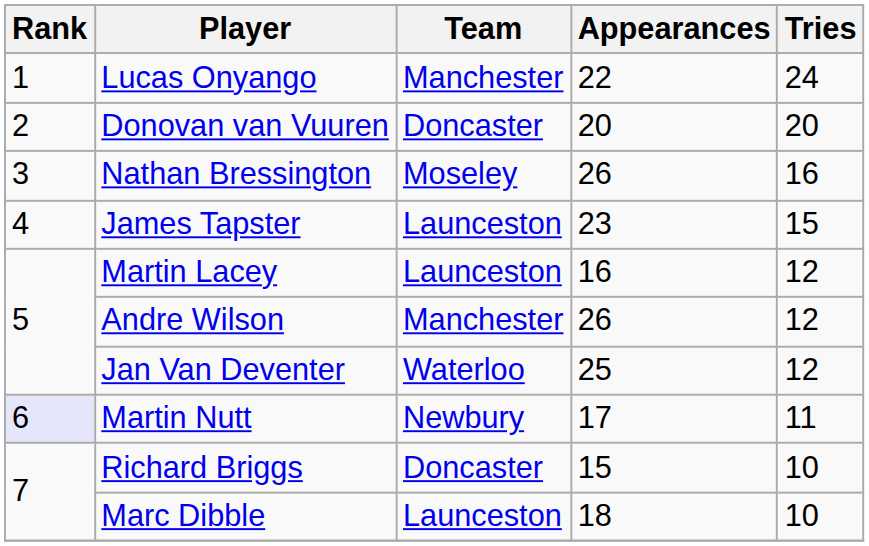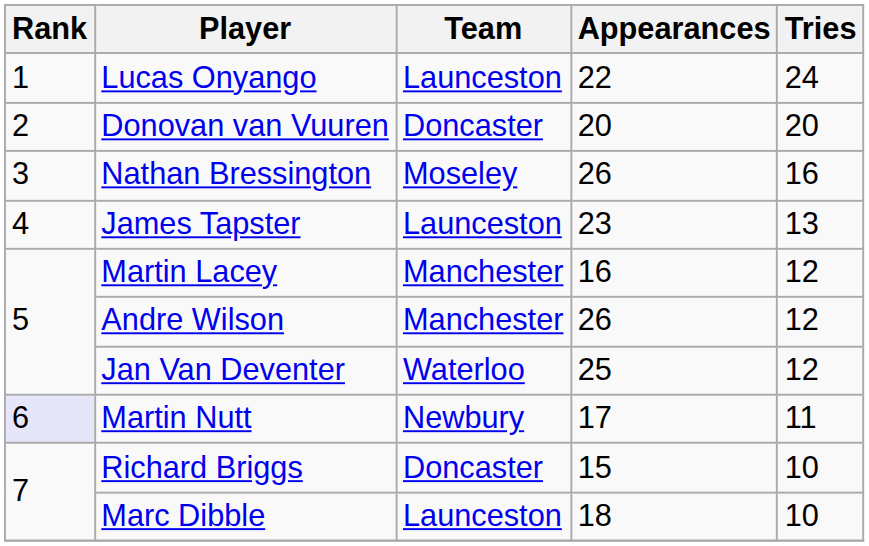 <table class="wikitable">
 <tr>
 <th>Rank</th>
 <th>Player</th>
 <th>Team</th>
 <th>Appearances</th>
 <th>Tries</th>
 </tr>
 <tr>
 <td>1</td>
 <td> <a href='#'>Lucas Onyango</a></td>
-<td><a href='#'>Manchester</a></td>
+<td><a href='#'>Launceston</a></td>
 <td>22</td>
 <td>24</td>
 </tr>
 <tr>
 <td>2</td>
 <td> <a href='#'>Donovan van Vuuren</a></td>
 <td><a href='#'>Doncaster</a></td>
 <td>20</td>
 <td>20</td>
 </tr>
 <tr>
 <td>3</td>
 <td> <a href='#'>Nathan Bressington</a></td>
 <td><a href='#'>Moseley</a></td>
 <td>26</td>
 <td>16</td>
 </tr>
 <tr>
 <td>4</td>
 <td> <a href='#'>James Tapster</a></td>
 <td><a href='#'>Launceston</a></td>
 <td>23</td>
-<td>15</td>
+<td>13</td>
 </tr>
 <tr>
 <td rowspan=3>5</td>
 <td> <a href='#'>Martin Lacey</a></td>
-<td><a href='#'>Launceston</a></td>
+<td><a href='#'>Manchester</a></td>
 <td>16</td>
 <td>12</td>
 </tr>
 <tr>
 <td> <a href='#'>Andre Wilson</a></td>
 <td><a href='#'>Manchester</a></td>
 <td>26</td>
 <td>12</td>
 </tr>
 <tr>
 <td> <a href='#'>Jan Van Deventer</a></td>
 <td><a href='#'>Waterloo</a></td>
 <td>25</td>
 <td>12</td>
 </tr>
 <tr>
 <td style="background: lavender;">6</td>
 <td> <a href='#'>Martin Nutt</a></td>
 <td><a href='#'>Newbury</a></td>
 <td>17</td>
 <td>11</td>
 </tr>
 <tr>
 <td rowspan=2>7</td>
 <td> <a href='#'>Richard Briggs</a></td>
 <td><a href='#'>Doncaster</a></td>
 <td>15</td>
 <td>10</td>
 </tr>
 <tr>
 <td> <a href='#'>Marc Dibble</a></td>
 <td><a href='#'>Launceston</a></td>
 <td>18</td>
 <td>10</td>
 </tr>
 <tr>
 </tr>
 </table>
